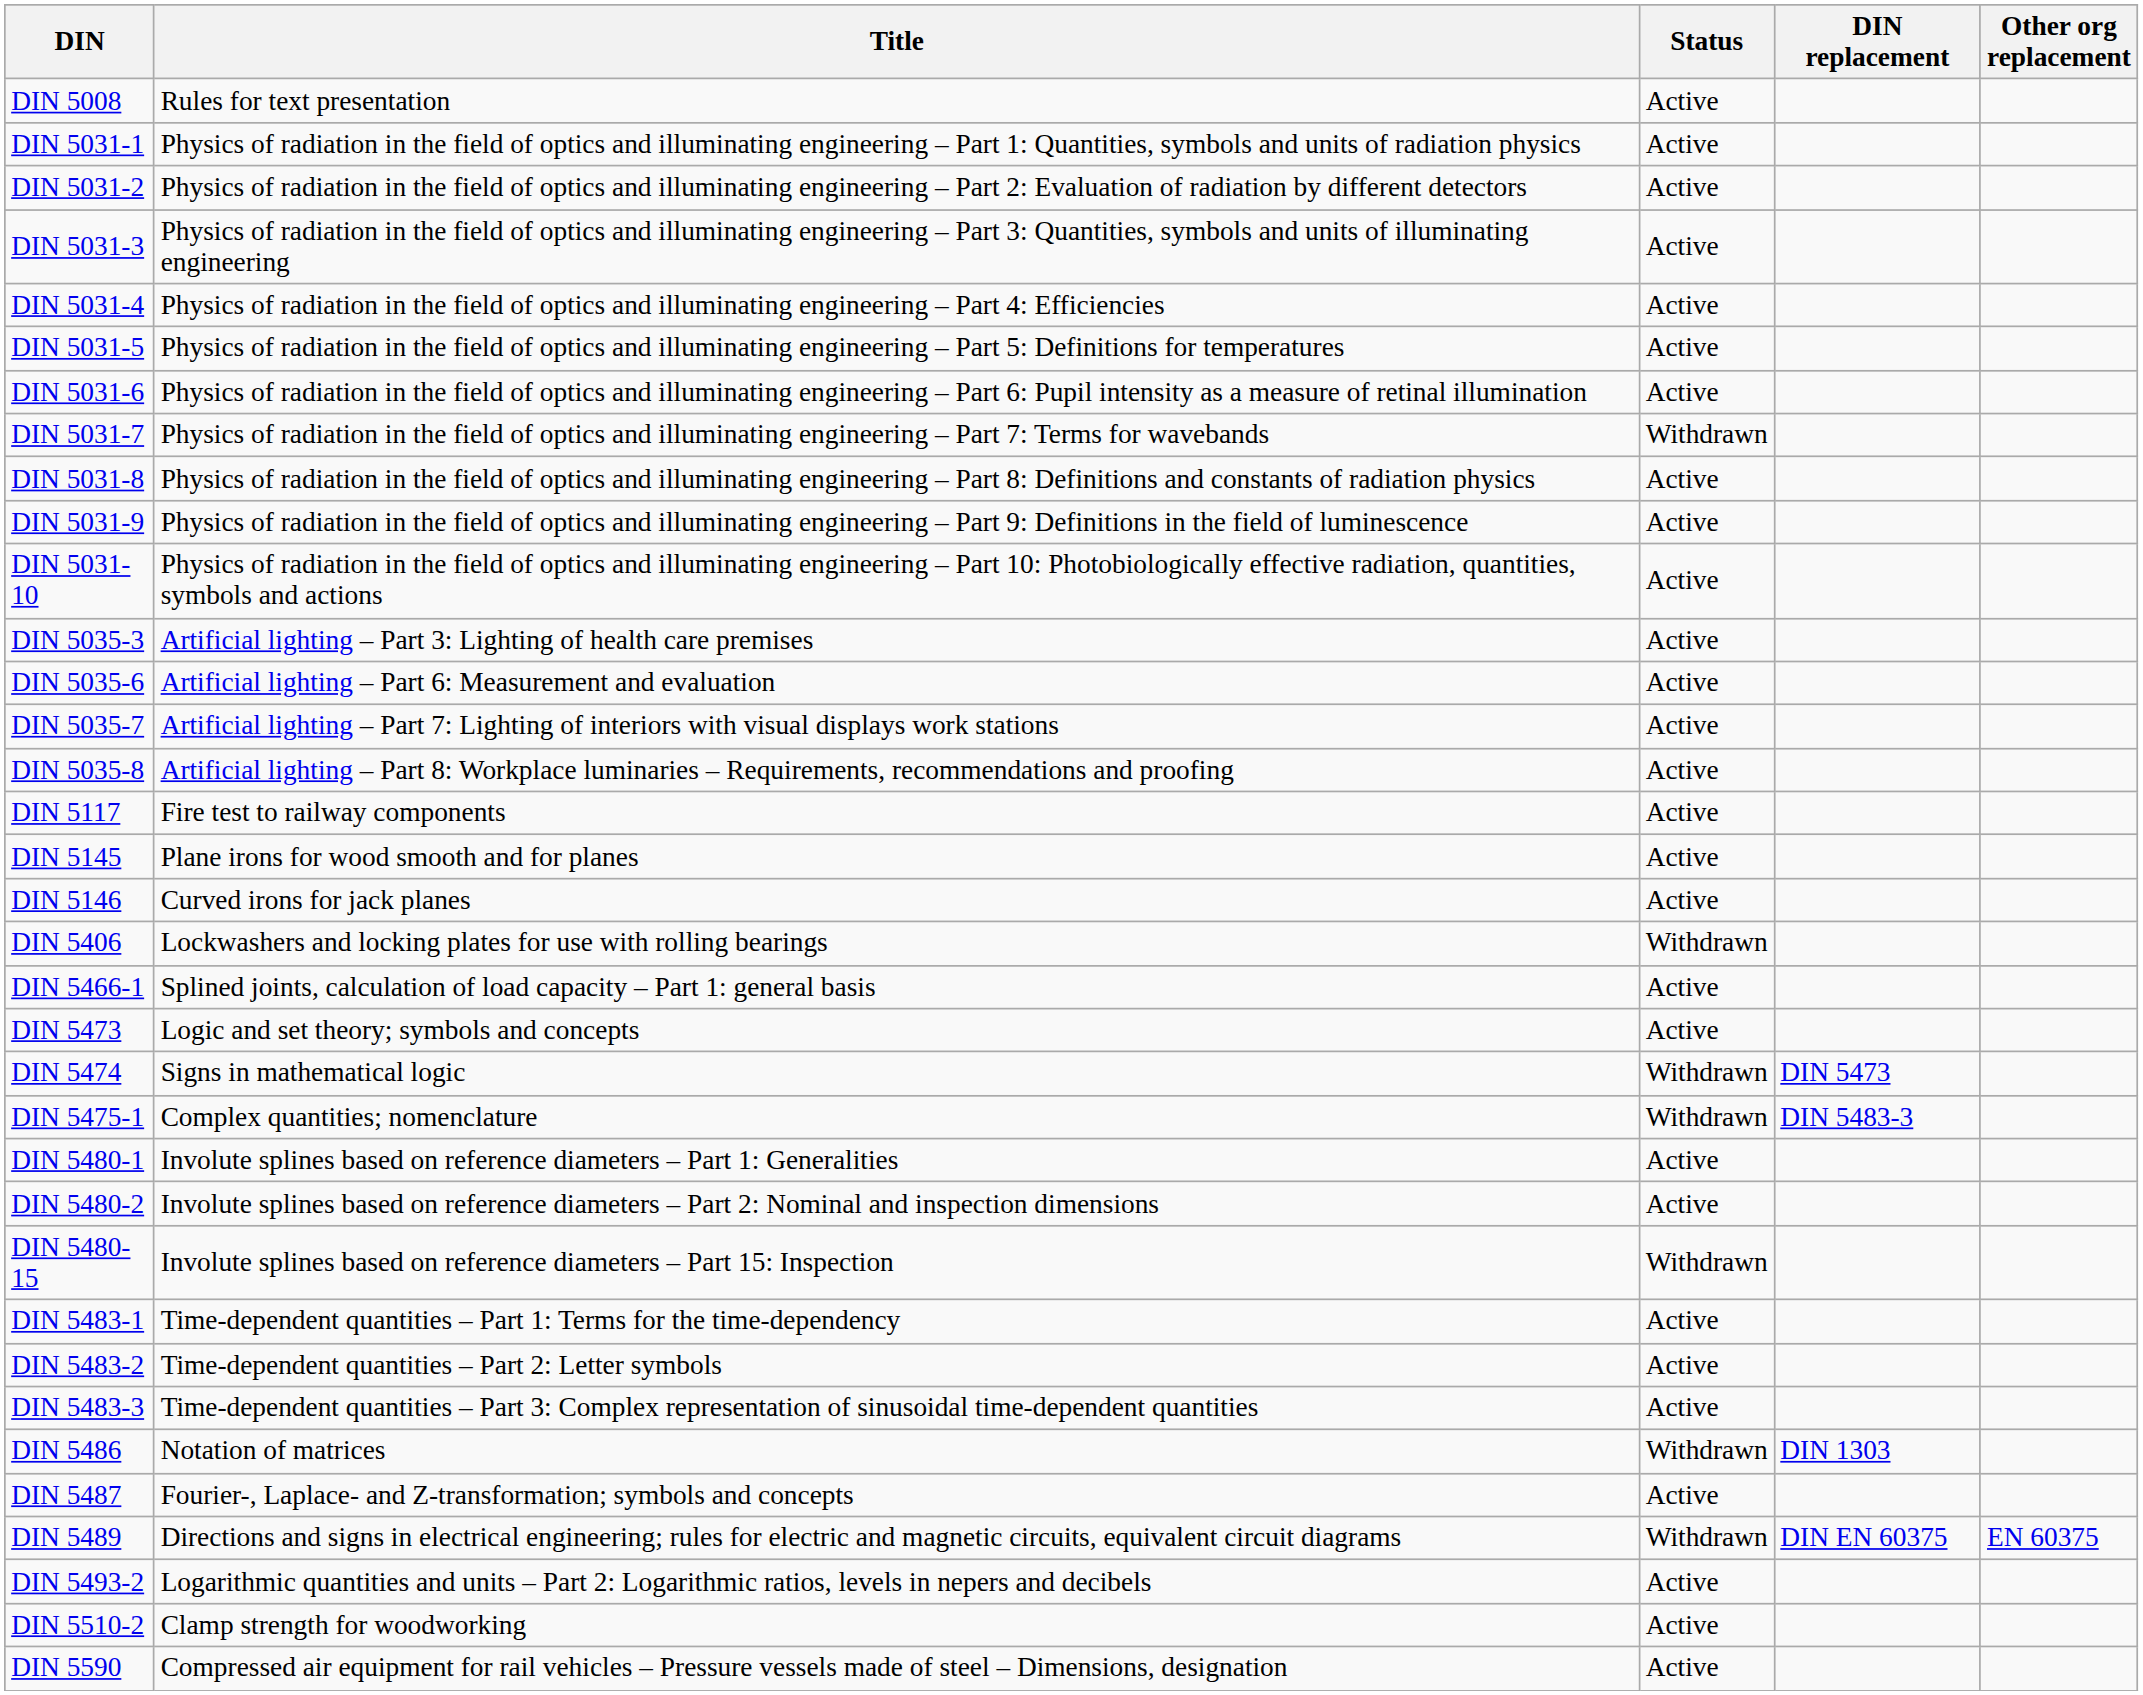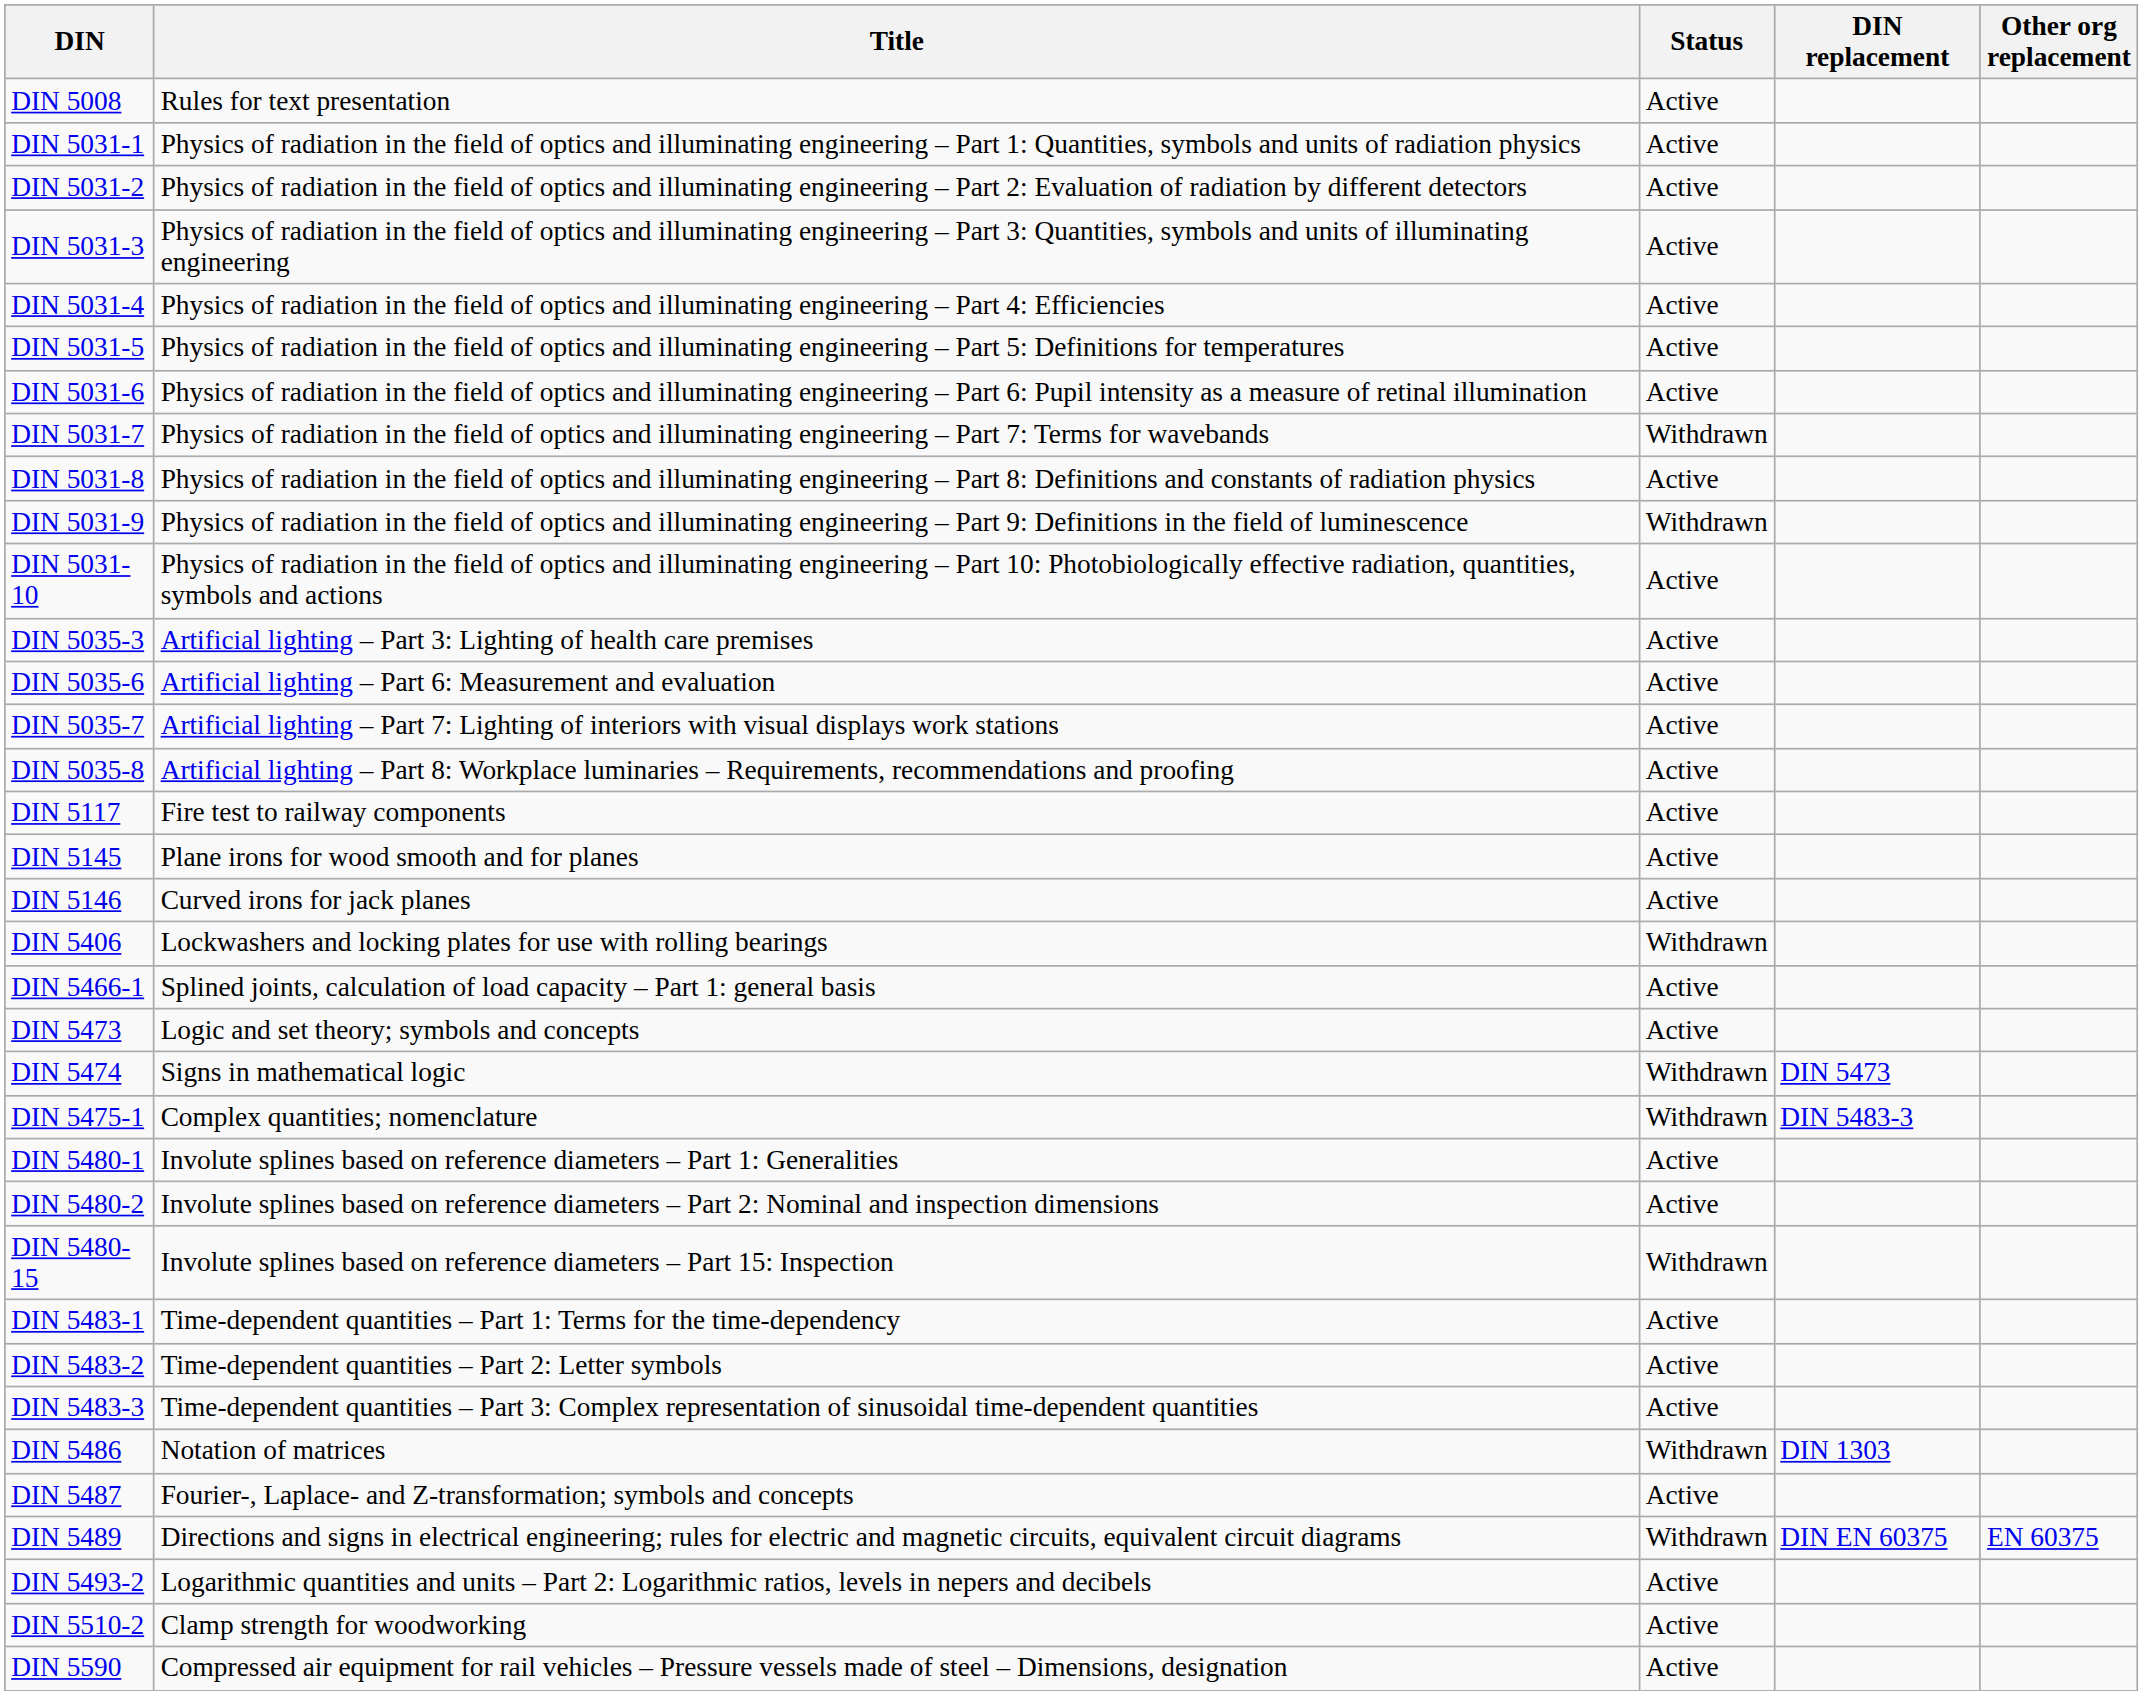 <table class="wikitable sortable">
 <tr>
 <th>DIN</th>
 <th>Title</th>
 <th>Status</th>
 <th>DIN replacement</th>
 <th>Other org<br>replacement</th>
 </tr>
 <tr>
 <td><a href='#'>DIN 5008</a></td>
 <td>Rules for text presentation</td>
 <td>Active</td>
 <td></td>
 <td></td>
 </tr>
 <tr>
 <td><a href='#'>DIN 5031-1</a></td>
 <td>Physics of radiation in the field of optics and illuminating engineering – Part 1: Quantities, symbols and units of radiation physics</td>
 <td>Active</td>
 <td></td>
 <td></td>
 </tr>
 <tr>
 <td><a href='#'>DIN 5031-2</a></td>
 <td>Physics of radiation in the field of optics and illuminating engineering – Part 2: Evaluation of radiation by different detectors</td>
 <td>Active</td>
 <td></td>
 <td></td>
 </tr>
 <tr>
 <td><a href='#'>DIN 5031-3</a></td>
 <td>Physics of radiation in the field of optics and illuminating engineering – Part 3: Quantities, symbols and units of illuminating engineering</td>
 <td>Active</td>
 <td></td>
 <td></td>
 </tr>
 <tr>
 <td><a href='#'>DIN 5031-4</a></td>
 <td>Physics of radiation in the field of optics and illuminating engineering – Part 4: Efficiencies</td>
 <td>Active</td>
 <td></td>
 <td></td>
 </tr>
 <tr>
 <td><a href='#'>DIN 5031-5</a></td>
 <td>Physics of radiation in the field of optics and illuminating engineering – Part 5: Definitions for temperatures</td>
 <td>Active</td>
 <td></td>
 <td></td>
 </tr>
 <tr>
 <td><a href='#'>DIN 5031-6</a></td>
 <td>Physics of radiation in the field of optics and illuminating engineering – Part 6: Pupil intensity as a measure of retinal illumination</td>
 <td>Active</td>
 <td></td>
 <td></td>
 </tr>
 <tr>
 <td><a href='#'>DIN 5031-7</a></td>
 <td>Physics of radiation in the field of optics and illuminating engineering – Part 7: Terms for wavebands</td>
 <td>Withdrawn</td>
 <td></td>
 <td></td>
 </tr>
 <tr>
 <td><a href='#'>DIN 5031-8</a></td>
 <td>Physics of radiation in the field of optics and illuminating engineering – Part 8: Definitions and constants of radiation physics</td>
 <td>Active</td>
 <td></td>
 <td></td>
 </tr>
 <tr>
 <td><a href='#'>DIN 5031-9</a></td>
 <td>Physics of radiation in the field of optics and illuminating engineering – Part 9: Definitions in the field of luminescence</td>
-<td>Active</td>
+<td>Withdrawn</td>
 <td></td>
 <td></td>
 </tr>
 <tr>
 <td><a href='#'>DIN 5031-10</a></td>
 <td>Physics of radiation in the field of optics and illuminating engineering – Part 10: Photobiologically effective radiation, quantities, symbols and actions</td>
 <td>Active</td>
 <td></td>
 <td></td>
 </tr>
 <tr>
 <td><a href='#'>DIN 5035-3</a></td>
 <td><a href='#'>Artificial lighting</a> – Part 3: Lighting of health care premises</td>
 <td>Active</td>
 <td></td>
 <td></td>
 </tr>
 <tr>
 <td><a href='#'>DIN 5035-6</a></td>
 <td><a href='#'>Artificial lighting</a> – Part 6: Measurement and evaluation</td>
 <td>Active</td>
 <td></td>
 <td></td>
 </tr>
 <tr>
 <td><a href='#'>DIN 5035-7</a></td>
 <td><a href='#'>Artificial lighting</a> – Part 7: Lighting of interiors with visual displays work stations</td>
 <td>Active</td>
 <td></td>
 <td></td>
 </tr>
 <tr>
 <td><a href='#'>DIN 5035-8</a></td>
 <td><a href='#'>Artificial lighting</a> – Part 8: Workplace luminaries – Requirements, recommendations and proofing</td>
 <td>Active</td>
 <td></td>
 <td></td>
 </tr>
 <tr>
 <td><a href='#'>DIN 5117</a></td>
 <td>Fire test to railway components</td>
 <td>Active</td>
 <td></td>
 <td></td>
 </tr>
 <tr>
 <td><a href='#'>DIN 5145</a></td>
 <td>Plane irons for wood smooth and for planes</td>
 <td>Active</td>
 <td></td>
 <td></td>
 </tr>
 <tr>
 <td><a href='#'>DIN 5146</a></td>
 <td>Curved irons for jack planes</td>
 <td>Active</td>
 <td></td>
 <td></td>
 </tr>
 <tr>
 <td><a href='#'>DIN 5406</a></td>
 <td>Lockwashers and locking plates for use with rolling bearings</td>
 <td>Withdrawn</td>
 <td></td>
 <td></td>
 </tr>
 <tr>
 <td><a href='#'>DIN 5466-1</a></td>
 <td>Splined joints, calculation of load capacity – Part 1: general basis</td>
 <td>Active</td>
 <td></td>
 <td></td>
 </tr>
 <tr>
 <td><a href='#'>DIN 5473</a></td>
 <td>Logic and set theory; symbols and concepts</td>
 <td>Active</td>
 <td></td>
 <td></td>
 </tr>
 <tr>
 <td><a href='#'>DIN 5474</a></td>
 <td>Signs in mathematical logic</td>
 <td>Withdrawn</td>
 <td><a href='#'>DIN 5473</a></td>
 <td></td>
 </tr>
 <tr>
 <td><a href='#'>DIN 5475-1</a></td>
 <td>Complex quantities; nomenclature</td>
 <td>Withdrawn</td>
 <td><a href='#'>DIN 5483-3</a></td>
 <td></td>
 </tr>
 <tr>
 <td><a href='#'>DIN 5480-1</a></td>
 <td>Involute splines based on reference diameters – Part 1: Generalities</td>
 <td>Active</td>
 <td></td>
 <td></td>
 </tr>
 <tr>
 <td><a href='#'>DIN 5480-2</a></td>
 <td>Involute splines based on reference diameters – Part 2: Nominal and inspection dimensions</td>
 <td>Active</td>
 <td></td>
 <td></td>
 </tr>
 <tr>
 <td><a href='#'>DIN 5480-15</a></td>
 <td>Involute splines based on reference diameters – Part 15: Inspection</td>
 <td>Withdrawn</td>
 <td></td>
 <td></td>
 </tr>
 <tr>
 <td><a href='#'>DIN 5483-1</a></td>
 <td>Time-dependent quantities – Part 1: Terms for the time-dependency</td>
 <td>Active</td>
 <td></td>
 <td></td>
 </tr>
 <tr>
 <td><a href='#'>DIN 5483-2</a></td>
 <td>Time-dependent quantities – Part 2: Letter symbols</td>
 <td>Active</td>
 <td></td>
 <td></td>
 </tr>
 <tr>
 <td><a href='#'>DIN 5483-3</a></td>
 <td>Time-dependent quantities – Part 3: Complex representation of sinusoidal time-dependent quantities</td>
 <td>Active</td>
 <td></td>
 <td></td>
 </tr>
 <tr>
 <td><a href='#'>DIN 5486</a></td>
 <td>Notation of matrices</td>
 <td>Withdrawn</td>
 <td><a href='#'>DIN 1303</a></td>
 <td></td>
 </tr>
 <tr>
 <td><a href='#'>DIN 5487</a></td>
 <td>Fourier-, Laplace- and Z-transformation; symbols and concepts</td>
 <td>Active</td>
 <td></td>
 <td></td>
 </tr>
 <tr>
 <td><a href='#'>DIN 5489</a></td>
 <td>Directions and signs in electrical engineering; rules for electric and magnetic circuits, equivalent circuit diagrams</td>
 <td>Withdrawn</td>
 <td><a href='#'>DIN EN 60375</a></td>
 <td><a href='#'>EN 60375</a></td>
 </tr>
 <tr>
 <td><a href='#'>DIN 5493-2</a></td>
 <td>Logarithmic quantities and units – Part 2: Logarithmic ratios, levels in nepers and decibels</td>
 <td>Active</td>
 <td></td>
 <td></td>
 </tr>
 <tr>
 <td><a href='#'>DIN 5510-2</a></td>
 <td>Clamp strength for woodworking</td>
 <td>Active</td>
 <td></td>
 <td></td>
 </tr>
 <tr>
 <td><a href='#'>DIN 5590</a></td>
 <td>Compressed air equipment for rail vehicles – Pressure vessels made of steel – Dimensions, designation</td>
 <td>Active</td>
 <td></td>
 <td></td>
 </tr>
 </table>
